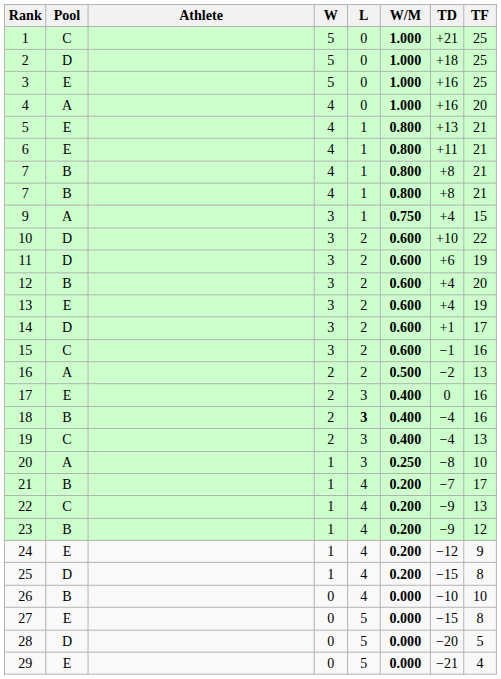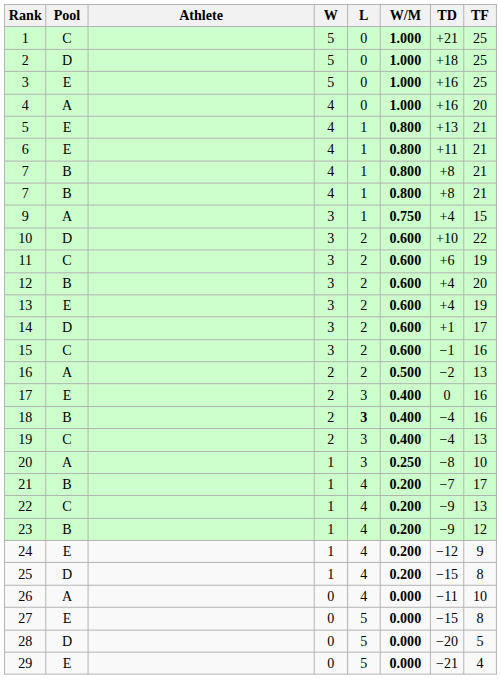 <table class=wikitable style="text-align:center">
 <tr>
 <th width=40>Rank</th>
 <th width=40>Pool</th>
 <th width=250>Athlete</th>
 <th width=30>W</th>
 <th width=30>L</th>
 <th width=50>W/M</th>
 <th width=30>TD</th>
 <th width=30>TF</th>
 </tr>
 <tr bgcolor="ccffcc">
 <td>1</td>
 <td>C</td>
 <td align=left></td>
 <td>5</td>
 <td>0</td>
 <td><strong>1.000</strong></td>
 <td>+21</td>
 <td>25</td>
 </tr>
 <tr bgcolor="ccffcc">
 <td>2</td>
 <td>D</td>
 <td align=left></td>
 <td>5</td>
 <td>0</td>
 <td><strong>1.000</strong></td>
 <td>+18</td>
 <td>25</td>
 </tr>
 <tr bgcolor="ccffcc">
 <td>3</td>
 <td>E</td>
 <td align=left></td>
 <td>5</td>
 <td>0</td>
 <td><strong>1.000</strong></td>
 <td>+16</td>
 <td>25</td>
 </tr>
 <tr bgcolor="ccffcc">
 <td>4</td>
 <td>A</td>
 <td align=left></td>
 <td>4</td>
 <td>0</td>
 <td><strong>1.000</strong></td>
 <td>+16</td>
 <td>20</td>
 </tr>
 <tr bgcolor="ccffcc">
 <td>5</td>
 <td>E</td>
 <td align=left></td>
 <td>4</td>
 <td>1</td>
 <td><strong>0.800</strong></td>
 <td>+13</td>
 <td>21</td>
 </tr>
 <tr bgcolor="ccffcc">
 <td>6</td>
 <td>E</td>
 <td align=left></td>
 <td>4</td>
 <td>1</td>
 <td><strong>0.800</strong></td>
 <td>+11</td>
 <td>21</td>
 </tr>
 <tr bgcolor="ccffcc">
 <td>7</td>
 <td>B</td>
 <td align=left></td>
 <td>4</td>
 <td>1</td>
 <td><strong>0.800</strong></td>
 <td>+8</td>
 <td>21</td>
 </tr>
 <tr bgcolor="ccffcc">
 <td>7</td>
 <td>B</td>
 <td align=left></td>
 <td>4</td>
 <td>1</td>
 <td><strong>0.800</strong></td>
 <td>+8</td>
 <td>21</td>
 </tr>
 <tr bgcolor="ccffcc">
 <td>9</td>
 <td>A</td>
 <td align=left></td>
 <td>3</td>
 <td>1</td>
 <td><strong>0.750</strong></td>
 <td>+4</td>
 <td>15</td>
 </tr>
 <tr bgcolor="ccffcc">
 <td>10</td>
 <td>D</td>
 <td align=left></td>
 <td>3</td>
 <td>2</td>
 <td><strong>0.600</strong></td>
 <td>+10</td>
 <td>22</td>
 </tr>
 <tr bgcolor="ccffcc">
 <td>11</td>
-<td>D</td>
+<td>C</td>
 <td align=left></td>
 <td>3</td>
 <td>2</td>
 <td><strong>0.600</strong></td>
 <td>+6</td>
 <td>19</td>
 </tr>
 <tr bgcolor="ccffcc">
 <td>12</td>
 <td>B</td>
 <td align=left></td>
 <td>3</td>
 <td>2</td>
 <td><strong>0.600</strong></td>
 <td>+4</td>
 <td>20</td>
 </tr>
 <tr bgcolor="ccffcc">
 <td>13</td>
 <td>E</td>
 <td align=left></td>
 <td>3</td>
 <td>2</td>
 <td><strong>0.600</strong></td>
 <td>+4</td>
 <td>19</td>
 </tr>
 <tr bgcolor="ccffcc">
 <td>14</td>
 <td>D</td>
 <td align=left></td>
 <td>3</td>
 <td>2</td>
 <td><strong>0.600</strong></td>
 <td>+1</td>
 <td>17</td>
 </tr>
 <tr bgcolor="ccffcc">
 <td>15</td>
 <td>C</td>
 <td align=left></td>
 <td>3</td>
 <td>2</td>
 <td><strong>0.600</strong></td>
 <td>−1</td>
 <td>16</td>
 </tr>
 <tr bgcolor="ccffcc">
 <td>16</td>
 <td>A</td>
 <td align=left></td>
 <td>2</td>
 <td>2</td>
 <td><strong>0.500</strong></td>
 <td>−2</td>
 <td>13</td>
 </tr>
 <tr bgcolor="ccffcc">
 <td>17</td>
 <td>E</td>
 <td align=left></td>
 <td>2</td>
 <td>3</td>
 <td><strong>0.400</strong></td>
 <td>0</td>
 <td>16</td>
 </tr>
 <tr bgcolor="ccffcc">
 <td>18</td>
 <td>B</td>
 <td align=left></td>
 <td>2</td>
 <td><strong>3</strong></td>
 <td><strong>0.400</strong></td>
 <td>−4</td>
 <td>16</td>
 </tr>
 <tr bgcolor="ccffcc">
 <td>19</td>
 <td>C</td>
 <td align=left></td>
 <td>2</td>
 <td>3</td>
 <td><strong>0.400</strong></td>
 <td>−4</td>
 <td>13</td>
 </tr>
 <tr bgcolor="ccffcc">
 <td>20</td>
 <td>A</td>
 <td align=left></td>
 <td>1</td>
 <td>3</td>
 <td><strong>0.250</strong></td>
 <td>−8</td>
 <td>10</td>
 </tr>
 <tr bgcolor="ccffcc">
 <td>21</td>
 <td>B</td>
 <td align=left></td>
 <td>1</td>
 <td>4</td>
 <td><strong>0.200</strong></td>
 <td>−7</td>
 <td>17</td>
 </tr>
 <tr bgcolor="ccffcc">
 <td>22</td>
 <td>C</td>
 <td align=left></td>
 <td>1</td>
 <td>4</td>
 <td><strong>0.200</strong></td>
 <td>−9</td>
 <td>13</td>
 </tr>
 <tr bgcolor="ccffcc">
 <td>23</td>
 <td>B</td>
 <td align=left></td>
 <td>1</td>
 <td>4</td>
 <td><strong>0.200</strong></td>
 <td>−9</td>
 <td>12</td>
 </tr>
 <tr>
 <td>24</td>
 <td>E</td>
 <td align=left></td>
 <td>1</td>
 <td>4</td>
 <td><strong>0.200</strong></td>
 <td>−12</td>
 <td>9</td>
 </tr>
 <tr>
 <td>25</td>
 <td>D</td>
 <td align=left></td>
 <td>1</td>
 <td>4</td>
 <td><strong>0.200</strong></td>
 <td>−15</td>
 <td>8</td>
 </tr>
 <tr>
 <td>26</td>
-<td>B</td>
+<td>A</td>
 <td align=left></td>
 <td>0</td>
 <td>4</td>
 <td><strong>0.000</strong></td>
-<td>−10</td>
+<td>−11</td>
 <td>10</td>
 </tr>
 <tr>
 <td>27</td>
 <td>E</td>
 <td align=left></td>
 <td>0</td>
 <td>5</td>
 <td><strong>0.000</strong></td>
 <td>−15</td>
 <td>8</td>
 </tr>
 <tr>
 <td>28</td>
 <td>D</td>
 <td align=left></td>
 <td>0</td>
 <td>5</td>
 <td><strong>0.000</strong></td>
 <td>−20</td>
 <td>5</td>
 </tr>
 <tr>
 <td>29</td>
 <td>E</td>
 <td align=left></td>
 <td>0</td>
 <td>5</td>
 <td><strong>0.000</strong></td>
 <td>−21</td>
 <td>4</td>
 </tr>
 </table>
